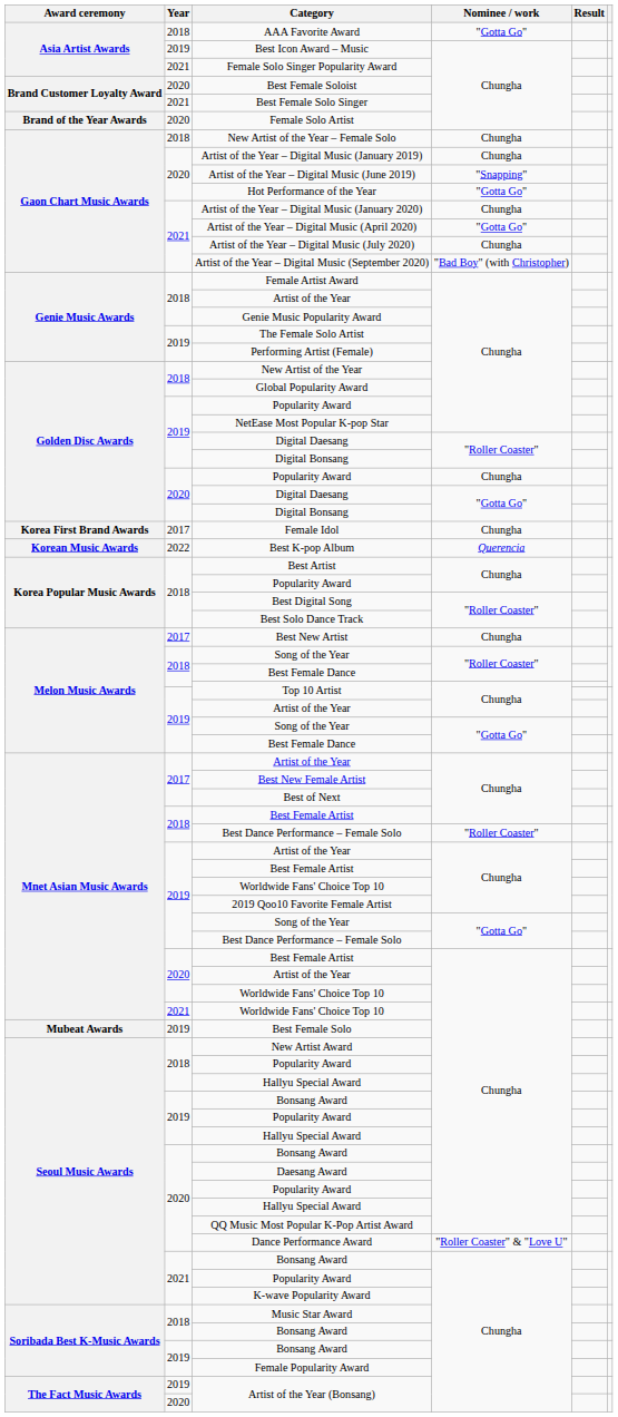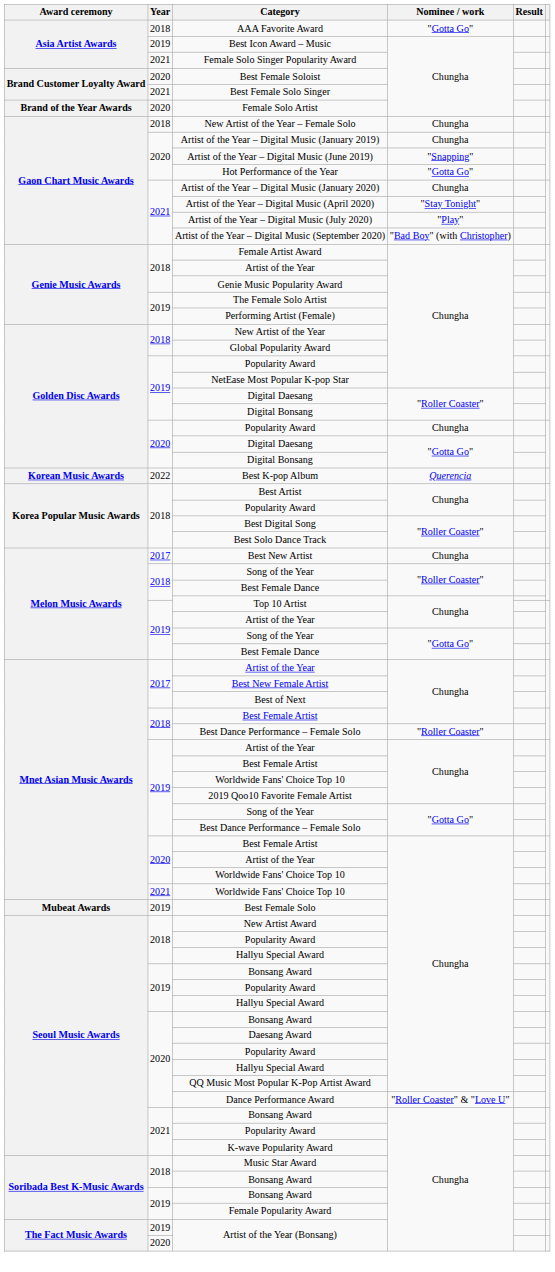 <table class="wikitable sortable plainrowheaders" style="text-align:center">
 <tr>
 <th scope="col">Award ceremony</th>
 <th scope="col">Year</th>
 <th scope="col">Category</th>
 <th scope="col">Nominee / work</th>
 <th scope="col">Result</th>
 <th scope="col" class="unsortable"></th>
 </tr>
 <tr>
 <th scope="row" rowspan="3"><a href='#'>Asia Artist Awards</a></th>
 <td>2018</td>
 <td>AAA Favorite Award</td>
 <td>"<a href='#'>Gotta Go</a>"</td>
 <td></td>
 <td></td>
 </tr>
 <tr>
 <td>2019</td>
 <td>Best Icon Award – Music</td>
 <td rowspan="5">Chungha</td>
 <td></td>
 <td></td>
 </tr>
 <tr>
 <td>2021</td>
 <td>Female Solo Singer Popularity Award</td>
 <td></td>
 <td></td>
 </tr>
 <tr>
 <th scope="row" rowspan="2">Brand Customer Loyalty Award</th>
 <td>2020</td>
 <td>Best Female Soloist</td>
 <td></td>
 <td></td>
 </tr>
 <tr>
 <td>2021</td>
 <td>Best Female Solo Singer</td>
 <td></td>
 <td></td>
 </tr>
 <tr>
 <th scope="row">Brand of the Year Awards</th>
 <td>2020</td>
 <td>Female Solo Artist</td>
 <td></td>
 <td></td>
 </tr>
 <tr>
 <th scope="row" rowspan="8"><a href='#'>Gaon Chart Music Awards</a></th>
 <td>2018</td>
 <td>New Artist of the Year  –  Female Solo</td>
 <td>Chungha</td>
 <td></td>
 <td></td>
 </tr>
 <tr>
 <td rowspan="3">2020</td>
 <td>Artist of the Year – Digital Music (January 2019)</td>
 <td>Chungha</td>
 <td></td>
 <td rowspan="3"></td>
 </tr>
 <tr>
 <td>Artist of the Year – Digital Music (June 2019)</td>
 <td>"<a href='#'>Snapping</a>"</td>
 <td></td>
 </tr>
 <tr>
 <td>Hot Performance of the Year</td>
 <td>"<a href='#'>Gotta Go</a>"</td>
 <td></td>
 </tr>
 <tr>
 <td rowspan="4"><a href='#'>2021</a></td>
 <td>Artist of the Year – Digital Music (January 2020)</td>
 <td>Chungha</td>
 <td></td>
 <td rowspan="4"></td>
 </tr>
 <tr>
 <td>Artist of the Year – Digital Music (April 2020)</td>
-<td>"<a href='#'>Gotta Go</a>"</td>
+<td>"<a href='#'>Stay Tonight</a>"</td>
 <td></td>
 </tr>
 <tr>
 <td>Artist of the Year – Digital Music (July 2020)</td>
-<td>Chungha</td>
+<td>"<a href='#'>Play</a>"</td>
 <td></td>
 </tr>
 <tr>
 <td>Artist of the Year – Digital Music (September 2020)</td>
 <td>"<a href='#'>Bad Boy</a>" (with <a href='#'>Christopher</a>)</td>
 <td></td>
 </tr>
 <tr>
 <th scope="row" rowspan="5"><a href='#'>Genie Music Awards</a></th>
 <td rowspan="3">2018</td>
 <td>Female Artist Award</td>
 <td rowspan="9">Chungha</td>
 <td></td>
 <td rowspan="3"></td>
 </tr>
 <tr>
 <td>Artist of the Year</td>
 <td></td>
 </tr>
 <tr>
 <td>Genie Music Popularity Award</td>
 <td></td>
 </tr>
 <tr>
 <td rowspan="2">2019</td>
 <td>The Female Solo Artist</td>
 <td></td>
 <td rowspan="2"></td>
 </tr>
 <tr>
 <td>Performing Artist (Female)</td>
 <td></td>
 </tr>
 <tr>
 <th scope="row" rowspan="9"><a href='#'>Golden Disc Awards</a></th>
 <td rowspan="2"><a href='#'>2018</a></td>
 <td>New Artist of the Year</td>
 <td></td>
 <td rowspan="2"></td>
 </tr>
 <tr>
 <td>Global Popularity Award</td>
 <td></td>
 </tr>
 <tr>
 <td rowspan="4"><a href='#'>2019</a></td>
 <td>Popularity Award</td>
 <td></td>
 <td rowspan="2"></td>
 </tr>
 <tr>
 <td>NetEase Most Popular K-pop Star</td>
 <td></td>
 </tr>
 <tr>
 <td>Digital Daesang</td>
 <td rowspan="2">"<a href='#'>Roller Coaster</a>"</td>
 <td></td>
 <td rowspan="2"></td>
 </tr>
 <tr>
 <td>Digital Bonsang</td>
 <td></td>
 </tr>
 <tr>
 <td rowspan="3"><a href='#'>2020</a></td>
 <td>Popularity Award</td>
 <td>Chungha</td>
 <td></td>
 <td rowspan="3"></td>
 </tr>
 <tr>
 <td>Digital Daesang</td>
 <td rowspan="2">"<a href='#'>Gotta Go</a>"</td>
 <td></td>
 </tr>
 <tr>
 <td>Digital Bonsang</td>
-<td></td>
-</tr>
-<tr>
-<th scope="row">Korea First Brand Awards</th>
-<td>2017</td>
-<td>Female Idol</td>
-<td>Chungha</td>
-<td></td>
 <td></td>
 </tr>
 <tr>
 <th scope="row"><a href='#'>Korean Music Awards</a></th>
 <td>2022</td>
 <td>Best K-pop Album</td>
 <td><em><a href='#'>Querencia</a></em></td>
 <td></td>
 <td></td>
 </tr>
 <tr>
 <th rowspan="4" scope="row">Korea Popular Music Awards</th>
 <td rowspan="4">2018</td>
 <td>Best Artist</td>
 <td rowspan="2">Chungha</td>
 <td></td>
 <td rowspan="4"></td>
 </tr>
 <tr>
 <td>Popularity Award</td>
 <td></td>
 </tr>
 <tr>
 <td>Best Digital Song</td>
 <td rowspan="2">"<a href='#'>Roller Coaster</a>"</td>
 <td></td>
 </tr>
 <tr>
 <td>Best Solo Dance Track</td>
 <td></td>
 </tr>
 <tr>
 <th scope="row" rowspan="8"><a href='#'>Melon Music Awards</a></th>
 <td><a href='#'>2017</a></td>
 <td>Best New Artist</td>
 <td>Chungha</td>
 <td></td>
 <td></td>
 </tr>
 <tr>
 <td rowspan="3"><a href='#'>2018</a></td>
 <td>Song of the Year</td>
 <td rowspan="2">"<a href='#'>Roller Coaster</a>"</td>
 <td></td>
 <td rowspan="3"></td>
 </tr>
 <tr>
 <td>Best Female Dance</td>
 <td></td>
 </tr>
 <tr>
 <td rowspan="2">Top 10 Artist</td>
 <td rowspan="3">Chungha</td>
 <td></td>
 </tr>
 <tr>
 <td rowspan="4"><a href='#'>2019</a></td>
 <td></td>
 <td rowspan="3"></td>
 </tr>
 <tr>
 <td>Artist of the Year</td>
 <td></td>
 </tr>
 <tr>
 <td>Song of the Year</td>
 <td rowspan="2">"<a href='#'>Gotta Go</a>"</td>
 <td></td>
 </tr>
 <tr>
 <td>Best Female Dance</td>
 <td></td>
 <td></td>
 </tr>
 <tr>
 <th scope="row" rowspan="15"><a href='#'>Mnet Asian Music Awards</a></th>
 <td rowspan="3"><a href='#'>2017</a></td>
 <td><a href='#'>Artist of the Year</a></td>
 <td rowspan="4">Chungha</td>
 <td></td>
 <td rowspan="3"></td>
 </tr>
 <tr>
 <td><a href='#'>Best New Female Artist</a></td>
 <td></td>
 </tr>
 <tr>
 <td>Best of Next</td>
 <td></td>
 </tr>
 <tr>
 <td rowspan="2"><a href='#'>2018</a></td>
 <td><a href='#'>Best Female Artist</a></td>
 <td></td>
 <td rowspan="2"></td>
 </tr>
 <tr>
 <td>Best Dance Performance – Female Solo</td>
 <td>"<a href='#'>Roller Coaster</a>"</td>
 <td></td>
 </tr>
 <tr>
 <td rowspan="6"><a href='#'>2019</a></td>
 <td>Artist of the Year</td>
 <td rowspan="4">Chungha</td>
 <td></td>
 <td rowspan="6"></td>
 </tr>
 <tr>
 <td>Best Female Artist</td>
 <td></td>
 </tr>
 <tr>
 <td>Worldwide Fans' Choice Top 10</td>
 <td></td>
 </tr>
 <tr>
 <td>2019 Qoo10 Favorite Female Artist</td>
 <td></td>
 </tr>
 <tr>
 <td>Song of the Year</td>
 <td rowspan="2">"<a href='#'>Gotta Go</a>"</td>
 <td></td>
 </tr>
 <tr>
 <td>Best Dance Performance – Female Solo</td>
 <td></td>
 </tr>
 <tr>
 <td rowspan="3"><a href='#'>2020</a></td>
 <td>Best Female Artist</td>
 <td rowspan="16">Chungha</td>
 <td></td>
 <td rowspan="3"></td>
 </tr>
 <tr>
 <td>Artist of the Year</td>
 <td></td>
 </tr>
 <tr>
 <td>Worldwide Fans' Choice Top 10</td>
 <td></td>
 </tr>
 <tr>
 <td rowspan="1"><a href='#'>2021</a></td>
 <td>Worldwide Fans' Choice Top 10</td>
 <td></td>
 <td rowspan="1"></td>
 </tr>
 <tr>
 <th scope="row">Mubeat Awards</th>
 <td>2019</td>
 <td>Best Female Solo</td>
 <td></td>
 <td></td>
 </tr>
 <tr>
 <th scope="row" rowspan="15"><a href='#'>Seoul Music Awards</a></th>
 <td rowspan="3">2018</td>
 <td>New Artist Award</td>
 <td></td>
 <td rowspan="3"></td>
 </tr>
 <tr>
 <td>Popularity Award</td>
 <td></td>
 </tr>
 <tr>
 <td>Hallyu Special Award</td>
 <td></td>
 </tr>
 <tr>
 <td rowspan="3">2019</td>
 <td>Bonsang Award</td>
 <td></td>
 <td rowspan="3"></td>
 </tr>
 <tr>
 <td>Popularity Award</td>
 <td></td>
 </tr>
 <tr>
 <td>Hallyu Special Award</td>
 <td></td>
 </tr>
 <tr>
 <td rowspan="6">2020</td>
 <td>Bonsang Award</td>
 <td></td>
 <td rowspan="2"></td>
 </tr>
 <tr>
 <td>Daesang Award</td>
 <td></td>
 </tr>
 <tr>
 <td>Popularity Award</td>
 <td></td>
 <td rowspan="4"></td>
 </tr>
 <tr>
 <td>Hallyu Special Award</td>
 <td></td>
 </tr>
 <tr>
 <td>QQ Music Most Popular K-Pop Artist Award</td>
 <td></td>
 </tr>
 <tr>
 <td>Dance Performance Award</td>
 <td>"<a href='#'>Roller Coaster</a>" & "<a href='#'>Love U</a>"</td>
 <td></td>
 </tr>
 <tr>
 <td rowspan="3">2021</td>
 <td>Bonsang Award</td>
 <td rowspan="9">Chungha</td>
 <td></td>
 <td rowspan="3"></td>
 </tr>
 <tr>
 <td>Popularity Award</td>
 <td></td>
 </tr>
 <tr>
 <td>K-wave Popularity Award</td>
 <td></td>
 </tr>
 <tr>
 <th scope="row" rowspan="4"><a href='#'>Soribada Best K-Music Awards</a></th>
 <td rowspan="2">2018</td>
 <td>Music Star Award</td>
 <td></td>
 <td></td>
 </tr>
 <tr>
 <td>Bonsang Award</td>
 <td></td>
 <td></td>
 </tr>
 <tr>
 <td rowspan="2">2019</td>
 <td>Bonsang Award</td>
 <td></td>
 <td></td>
 </tr>
 <tr>
 <td>Female Popularity Award</td>
 <td></td>
 <td></td>
 </tr>
 <tr>
 <th scope="row" rowspan="2"><a href='#'>The Fact Music Awards</a></th>
 <td>2019</td>
 <td rowspan="2">Artist of the Year (Bonsang)</td>
 <td></td>
 <td></td>
 </tr>
 <tr>
 <td>2020</td>
 <td></td>
 <td></td>
 </tr>
 </table>
